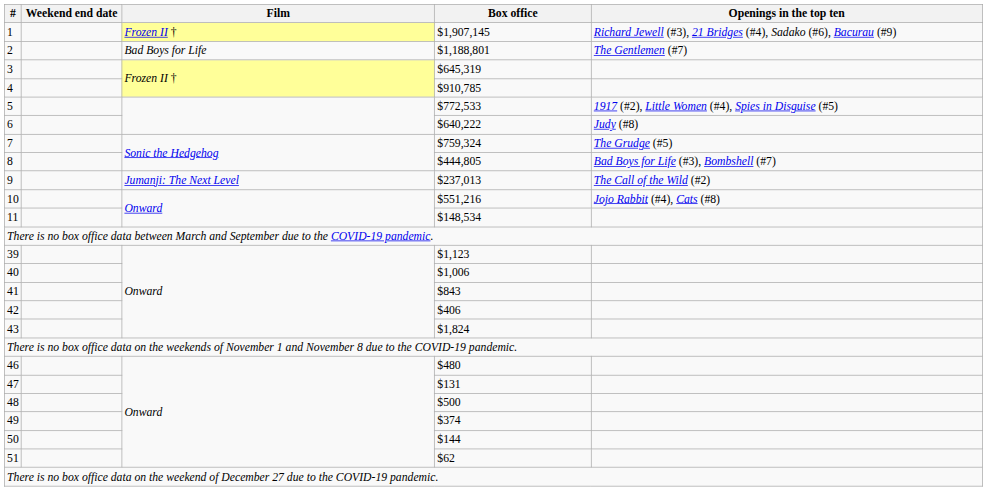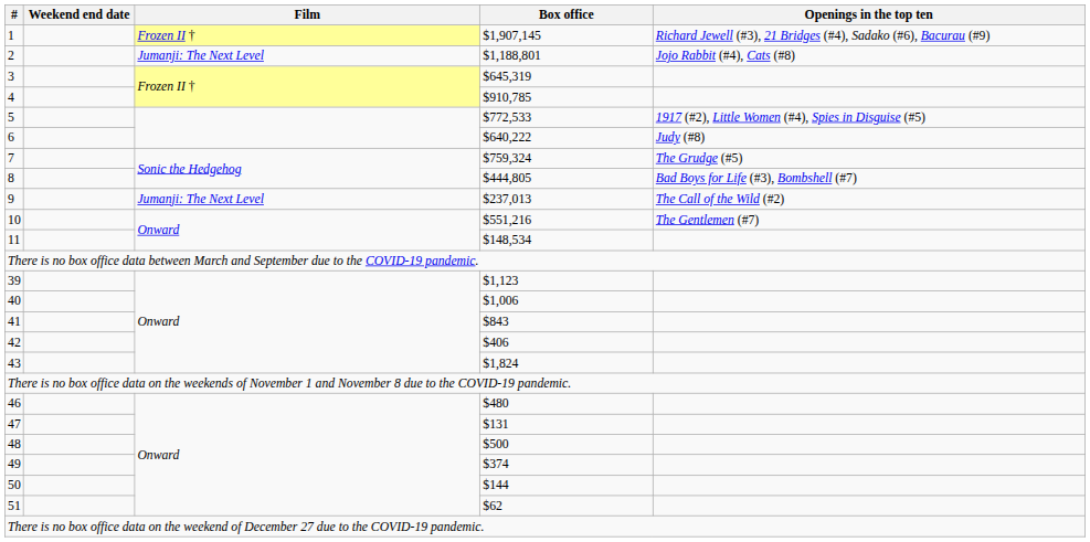 <table class="wikitable sortable">
 <tr>
 <th abbr="Week">#</th>
 <th abbr="Date" style="width:130px">Weekend end date</th>
 <th width="32%">Film</th>
 <th width="16%">Box office</th>
 <th style="width:40%;">Openings in the top ten</th>
 </tr>
 <tr>
 <td>1</td>
 <td></td>
 <td style="background-color:#FFFF99"><em><a href='#'>Frozen II</a></em> †</td>
 <td>$1,907,145</td>
 <td><em><a href='#'>Richard Jewell</a></em> (#3), <em><a href='#'>21 Bridges</a></em> (#4), <em>Sadako</em> (#6), <em><a href='#'>Bacurau</a></em> (#9)</td>
 </tr>
 <tr>
 <td>2</td>
 <td></td>
-<td><em>Bad Boys for Life</em></td>
+<td><em><a href='#'>Jumanji: The Next Level</a></em></td>
 <td>$1,188,801</td>
-<td><em><a href='#'>The Gentlemen</a></em> (#7)</td>
+<td><em><a href='#'>Jojo Rabbit</a></em> (#4), <em><a href='#'>Cats</a></em> (#8)</td>
 </tr>
 <tr>
 <td>3</td>
 <td></td>
 <td rowspan="2" style="background-color:#FFFF99"><em>Frozen II</em> †</td>
 <td>$645,319</td>
 <td></td>
 </tr>
 <tr>
 <td>4</td>
 <td></td>
 <td>$910,785</td>
 <td></td>
 </tr>
 <tr>
 <td>5</td>
 <td></td>
 <td rowspan="2"><em></em></td>
 <td>$772,533</td>
 <td><em><a href='#'>1917</a></em> (#2), <em><a href='#'>Little Women</a></em> (#4), <em><a href='#'>Spies in Disguise</a></em> (#5)</td>
 </tr>
 <tr>
 <td>6</td>
 <td></td>
 <td>$640,222</td>
 <td><em><a href='#'>Judy</a></em> (#8)</td>
 </tr>
 <tr>
 <td>7</td>
 <td></td>
 <td rowspan="2"><em><a href='#'>Sonic the Hedgehog</a></em></td>
 <td>$759,324</td>
 <td><em><a href='#'>The Grudge</a></em> (#5)</td>
 </tr>
 <tr>
 <td>8</td>
 <td></td>
 <td>$444,805</td>
 <td><em><a href='#'>Bad Boys for Life</a></em> (#3), <em><a href='#'>Bombshell</a></em> (#7)</td>
 </tr>
 <tr>
 <td>9</td>
 <td></td>
 <td><em><a href='#'>Jumanji: The Next Level</a></em></td>
 <td>$237,013</td>
 <td><em><a href='#'>The Call of the Wild</a></em> (#2)</td>
 </tr>
 <tr>
 <td>10</td>
 <td></td>
 <td rowspan="2"><em><a href='#'>Onward</a></em></td>
 <td>$551,216</td>
-<td><em><a href='#'>Jojo Rabbit</a></em> (#4), <em><a href='#'>Cats</a></em> (#8)</td>
+<td><em><a href='#'>The Gentlemen</a></em> (#7)</td>
 </tr>
 <tr>
 <td>11</td>
 <td></td>
 <td>$148,534</td>
 <td></td>
 </tr>
 <tr>
 <td colspan="5"><div><em>There is no box office data between March and September due to the <a href='#'>COVID-19 pandemic</a>.</em></div></td>
 </tr>
 <tr>
 <td>39</td>
 <td></td>
 <td rowspan="5"><em>Onward</em></td>
 <td>$1,123</td>
 <td></td>
 </tr>
 <tr>
 <td>40</td>
 <td></td>
 <td>$1,006</td>
 <td></td>
 </tr>
 <tr>
 <td>41</td>
 <td></td>
 <td>$843</td>
 <td></td>
 </tr>
 <tr>
 <td>42</td>
 <td></td>
 <td>$406</td>
 <td></td>
 </tr>
 <tr>
 <td>43</td>
 <td></td>
 <td>$1,824</td>
 <td></td>
 </tr>
 <tr>
 <td colspan="5"><div><em>There is no box office data on the weekends of November 1 and November 8 due to the COVID-19 pandemic.</em></div></td>
 </tr>
 <tr>
 <td>46</td>
 <td></td>
 <td rowspan="6"><em>Onward</em></td>
 <td>$480</td>
 <td></td>
 </tr>
 <tr>
 <td>47</td>
 <td></td>
 <td>$131</td>
 <td></td>
 </tr>
 <tr>
 <td>48</td>
 <td></td>
 <td>$500</td>
 <td></td>
 </tr>
 <tr>
 <td>49</td>
 <td></td>
 <td>$374</td>
 <td></td>
 </tr>
 <tr>
 <td>50</td>
 <td></td>
 <td>$144</td>
 <td></td>
 </tr>
 <tr>
 <td>51</td>
 <td></td>
 <td>$62</td>
 <td></td>
 </tr>
 <tr>
 <td colspan="5"><div><em>There is no box office data on the weekend of December 27 due to the COVID-19 pandemic.</em></div></td>
 </tr>
 </table>
